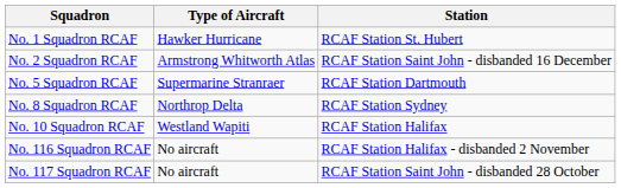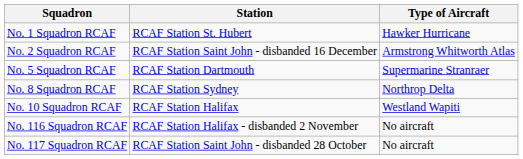 <table class="wikitable">
 <tr>
 <th>Squadron</th>
+<th>Station</th>
 <th>Type of Aircraft</th>
-<th>Station</th>
 </tr>
 <tr>
 <td><a href='#'>No. 1 Squadron RCAF</a></td>
+<td><a href='#'>RCAF Station St. Hubert</a></td>
 <td><a href='#'>Hawker Hurricane</a></td>
-<td><a href='#'>RCAF Station St. Hubert</a></td>
 </tr>
 <tr>
 <td><a href='#'>No. 2 Squadron RCAF</a></td>
+<td><a href='#'>RCAF Station Saint John</a> - disbanded 16 December</td>
 <td><a href='#'>Armstrong Whitworth Atlas</a></td>
-<td><a href='#'>RCAF Station Saint John</a> - disbanded 16 December</td>
 </tr>
 <tr>
 <td><a href='#'>No. 5 Squadron RCAF</a></td>
+<td><a href='#'>RCAF Station Dartmouth</a></td>
 <td><a href='#'>Supermarine Stranraer</a></td>
-<td><a href='#'>RCAF Station Dartmouth</a></td>
 </tr>
 <tr>
 <td><a href='#'>No. 8 Squadron RCAF</a></td>
+<td><a href='#'>RCAF Station Sydney</a></td>
 <td><a href='#'>Northrop Delta</a></td>
-<td><a href='#'>RCAF Station Sydney</a></td>
 </tr>
 <tr>
 <td><a href='#'>No. 10 Squadron RCAF</a></td>
+<td><a href='#'>RCAF Station Halifax</a></td>
 <td><a href='#'>Westland Wapiti</a></td>
-<td><a href='#'>RCAF Station Halifax</a></td>
 </tr>
 <tr>
 <td><a href='#'>No. 116 Squadron RCAF</a></td>
+<td><a href='#'>RCAF Station Halifax</a> - disbanded 2 November</td>
 <td>No aircraft</td>
-<td><a href='#'>RCAF Station Halifax</a> - disbanded 2 November</td>
 </tr>
 <tr>
 <td><a href='#'>No. 117 Squadron RCAF</a></td>
+<td><a href='#'>RCAF Station Saint John</a> - disbanded 28 October</td>
 <td>No aircraft</td>
-<td><a href='#'>RCAF Station Saint John</a> - disbanded 28 October</td>
 </tr>
 </table>
